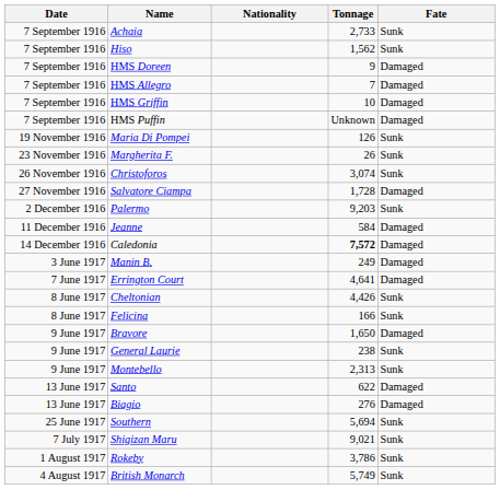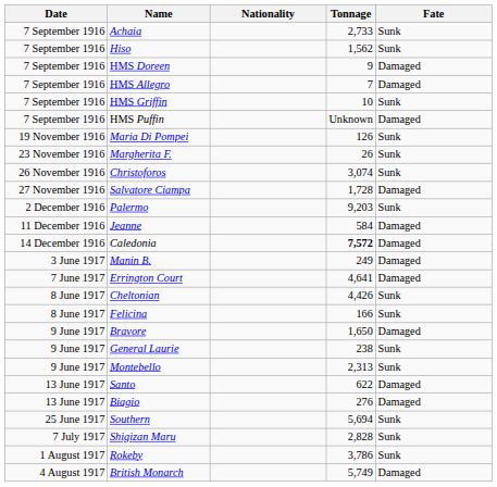 <table class="wikitable sortable">
 <tr>
 <th width="140px">Date</th>
 <th width="140px">Name</th>
 <th width="160px">Nationality</th>
 <th width="25px">Tonnage</th>
 <th width="160px">Fate</th>
 </tr>
 <tr>
 <td align="right">7 September 1916</td>
 <td align="left"><a href='#'><em>Achaia</em></a></td>
 <td align="left"></td>
 <td align="right">2,733</td>
 <td align="left">Sunk</td>
 </tr>
 <tr>
 <td align="right">7 September 1916</td>
 <td align="left"><a href='#'><em>Hiso</em></a></td>
 <td align="left"></td>
 <td align="right">1,562</td>
 <td align="left">Sunk</td>
 </tr>
 <tr>
 <td align="right">7 September 1916</td>
 <td align="left"><a href='#'>HMS <em>Doreen</em></a></td>
 <td align="left"></td>
 <td align="right">9</td>
 <td align="left">Damaged</td>
 </tr>
 <tr>
 <td align="right">7 September 1916</td>
 <td align="left"><a href='#'>HMS <em>Allegro</em></a></td>
 <td align="left"></td>
 <td align="right">7</td>
 <td align="left">Damaged</td>
 </tr>
 <tr>
 <td align="right">7 September 1916</td>
 <td align="left"><a href='#'>HMS <em>Griffin</em></a></td>
 <td align="left"></td>
 <td align="right">10</td>
-<td align="left">Damaged</td>
+<td align="left">Sunk</td>
 </tr>
 <tr>
 <td align="right">7 September 1916</td>
 <td align="left">HMS <em>Puffin</em></td>
 <td align="left"></td>
 <td align="right">Unknown</td>
 <td align="left">Damaged</td>
 </tr>
 <tr>
 <td align="right">19 November 1916</td>
 <td align="left"><a href='#'><em>Maria Di Pompei</em></a></td>
 <td align="left"></td>
 <td align="right">126</td>
 <td align="left">Sunk</td>
 </tr>
 <tr>
 <td align="right">23 November 1916</td>
 <td align="left"><a href='#'><em>Margherita F.</em></a></td>
 <td align="left"></td>
 <td align="right">26</td>
 <td align="left">Sunk</td>
 </tr>
 <tr>
 <td align="right">26 November 1916</td>
 <td align="left"><a href='#'><em>Christoforos</em></a></td>
 <td align="left"></td>
 <td align="right">3,074</td>
 <td align="left">Sunk</td>
 </tr>
 <tr>
 <td align="right">27 November 1916</td>
 <td align="left"><a href='#'><em>Salvatore Ciampa</em></a></td>
 <td align="left"></td>
 <td align="right">1,728</td>
 <td align="left">Damaged</td>
 </tr>
 <tr>
 <td align="right">2 December 1916</td>
 <td align="left"><a href='#'><em>Palermo</em></a></td>
 <td align="left"></td>
 <td align="right">9,203</td>
 <td align="left">Sunk</td>
 </tr>
 <tr>
 <td align="right">11 December 1916</td>
 <td align="left"><a href='#'><em>Jeanne</em></a></td>
 <td align="left"></td>
 <td align="right">584</td>
 <td align="left">Damaged</td>
 </tr>
 <tr>
 <td align="right">14 December 1916</td>
 <td align="left"><em>Caledonia</em></td>
 <td align="left"></td>
 <td align="right"><strong>7,572</strong></td>
 <td align="left">Damaged</td>
 </tr>
 <tr>
 <td align="right">3 June 1917</td>
 <td align="left"><a href='#'><em>Manin B.</em></a></td>
 <td align="left"></td>
 <td align="right">249</td>
 <td align="left">Damaged</td>
 </tr>
 <tr>
 <td align="right">7 June 1917</td>
 <td align="left"><a href='#'><em>Errington Court</em></a></td>
 <td align="left"></td>
 <td align="right">4,641</td>
 <td align="left">Damaged</td>
 </tr>
 <tr>
 <td align="right">8 June 1917</td>
 <td align="left"><a href='#'><em>Cheltonian</em></a></td>
 <td align="left"></td>
 <td align="right">4,426</td>
 <td align="left">Sunk</td>
 </tr>
 <tr>
 <td align="right">8 June 1917</td>
 <td align="left"><a href='#'><em>Felicina</em></a></td>
 <td align="left"></td>
 <td align="right">166</td>
 <td align="left">Sunk</td>
 </tr>
 <tr>
 <td align="right">9 June 1917</td>
 <td align="left"><a href='#'><em>Bravore</em></a></td>
 <td align="left"></td>
 <td align="right">1,650</td>
 <td align="left">Damaged</td>
 </tr>
 <tr>
 <td align="right">9 June 1917</td>
 <td align="left"><a href='#'><em>General Laurie</em></a></td>
 <td align="left"></td>
 <td align="right">238</td>
 <td align="left">Sunk</td>
 </tr>
 <tr>
 <td align="right">9 June 1917</td>
 <td align="left"><a href='#'><em>Montebello</em></a></td>
 <td align="left"></td>
 <td align="right">2,313</td>
 <td align="left">Sunk</td>
 </tr>
 <tr>
 <td align="right">13 June 1917</td>
 <td align="left"><a href='#'><em>Santo</em></a></td>
 <td align="left"></td>
 <td align="right">622</td>
 <td align="left">Damaged</td>
 </tr>
 <tr>
 <td align="right">13 June 1917</td>
 <td align="left"><a href='#'><em>Biagio</em></a></td>
 <td align="left"></td>
 <td align="right">276</td>
 <td align="left">Damaged</td>
 </tr>
 <tr>
 <td align="right">25 June 1917</td>
 <td align="left"><a href='#'><em>Southern</em></a></td>
 <td align="left"></td>
 <td align="right">5,694</td>
 <td align="left">Sunk</td>
 </tr>
 <tr>
 <td align="right">7 July 1917</td>
 <td align="left"><a href='#'><em>Shigizan Maru</em></a></td>
 <td align="left"></td>
-<td align="right">9,021</td>
+<td align="right">2,828</td>
 <td align="left">Sunk</td>
 </tr>
 <tr>
 <td align="right">1 August 1917</td>
 <td align="left"><a href='#'><em>Rokeby</em></a></td>
 <td align="left"></td>
 <td align="right">3,786</td>
 <td align="left">Sunk</td>
 </tr>
 <tr>
 <td align="right">4 August 1917</td>
 <td align="left"><a href='#'><em>British Monarch</em></a></td>
 <td align="left"></td>
 <td align="right">5,749</td>
-<td align="left">Sunk</td>
+<td align="left">Damaged</td>
 </tr>
 </table>
